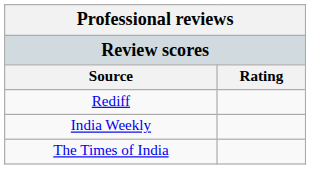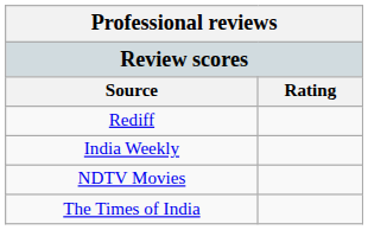 <table class="wikitable infobox" style="float:right; width:20em; font-size:80%; text-align:center; margin:0.5em 0 0.5em 1em; padding:0;" cellpadding="0">
 <tr>
 <th colspan="2" style="font-size:120%;">Professional reviews</th>
 </tr>
 <tr>
 <th colspan="2" style="background:#d1dbdf; font-size:120%;">Review scores</th>
 </tr>
 <tr>
 <th>Source</th>
 <th>Rating</th>
 </tr>
 <tr>
 <td><a href='#'>Rediff</a></td>
 <td></td>
 </tr>
 <tr>
 <td><a href='#'>India Weekly</a></td>
 <td></td>
 </tr>
 <tr>
+<td><a href='#'>NDTV Movies</a></td>
+<td></td>
+</tr>
+<tr>
 <td><a href='#'>The Times of India</a></td>
 <td></td>
 </tr>
 </table>
